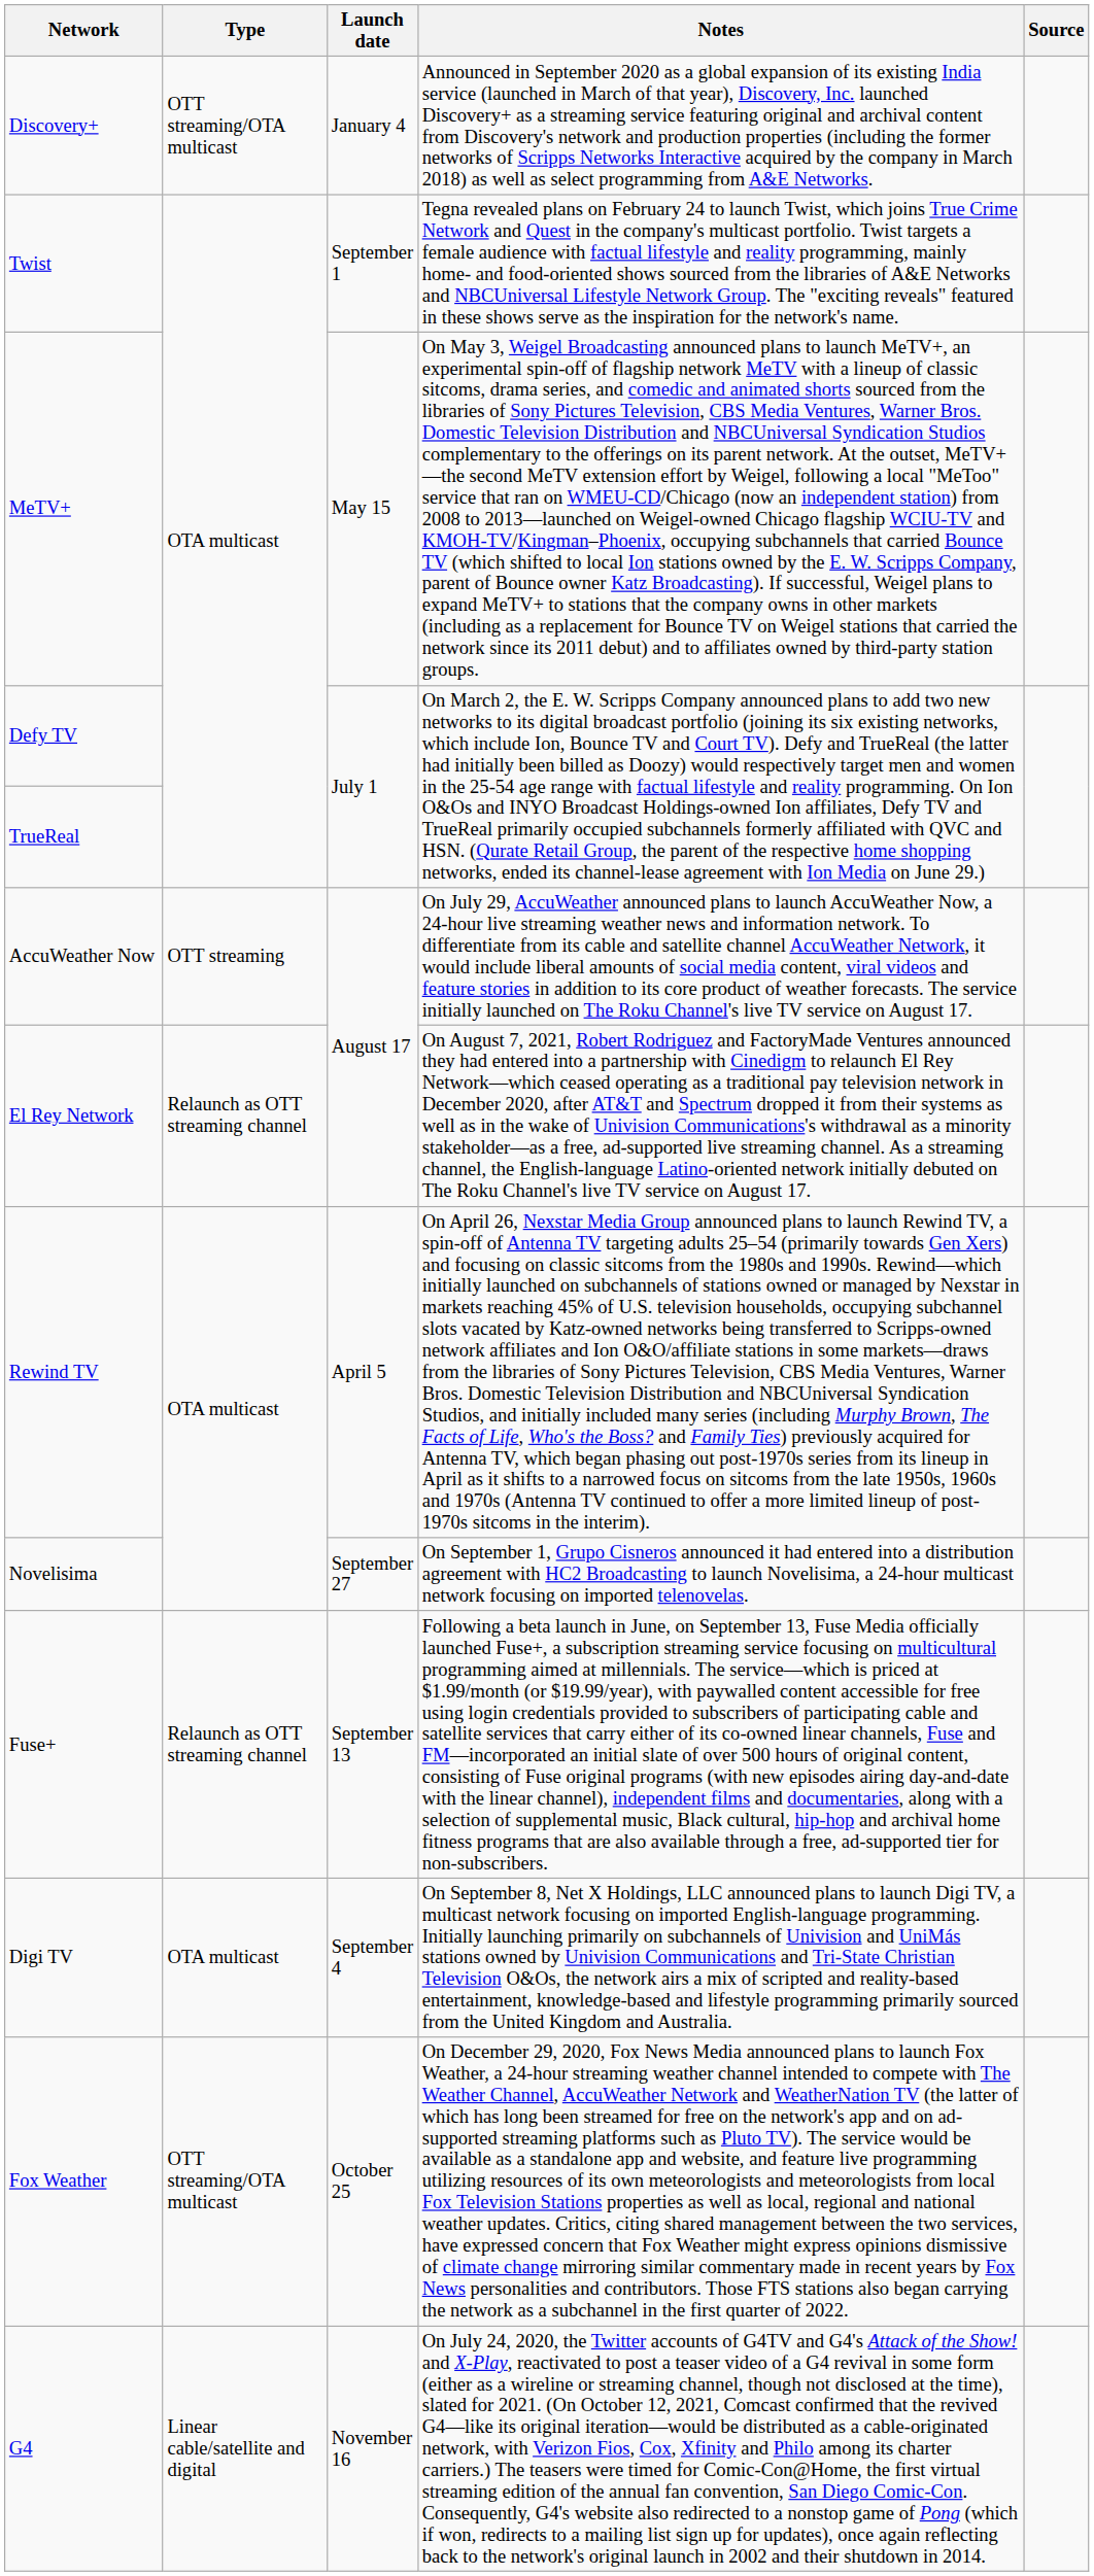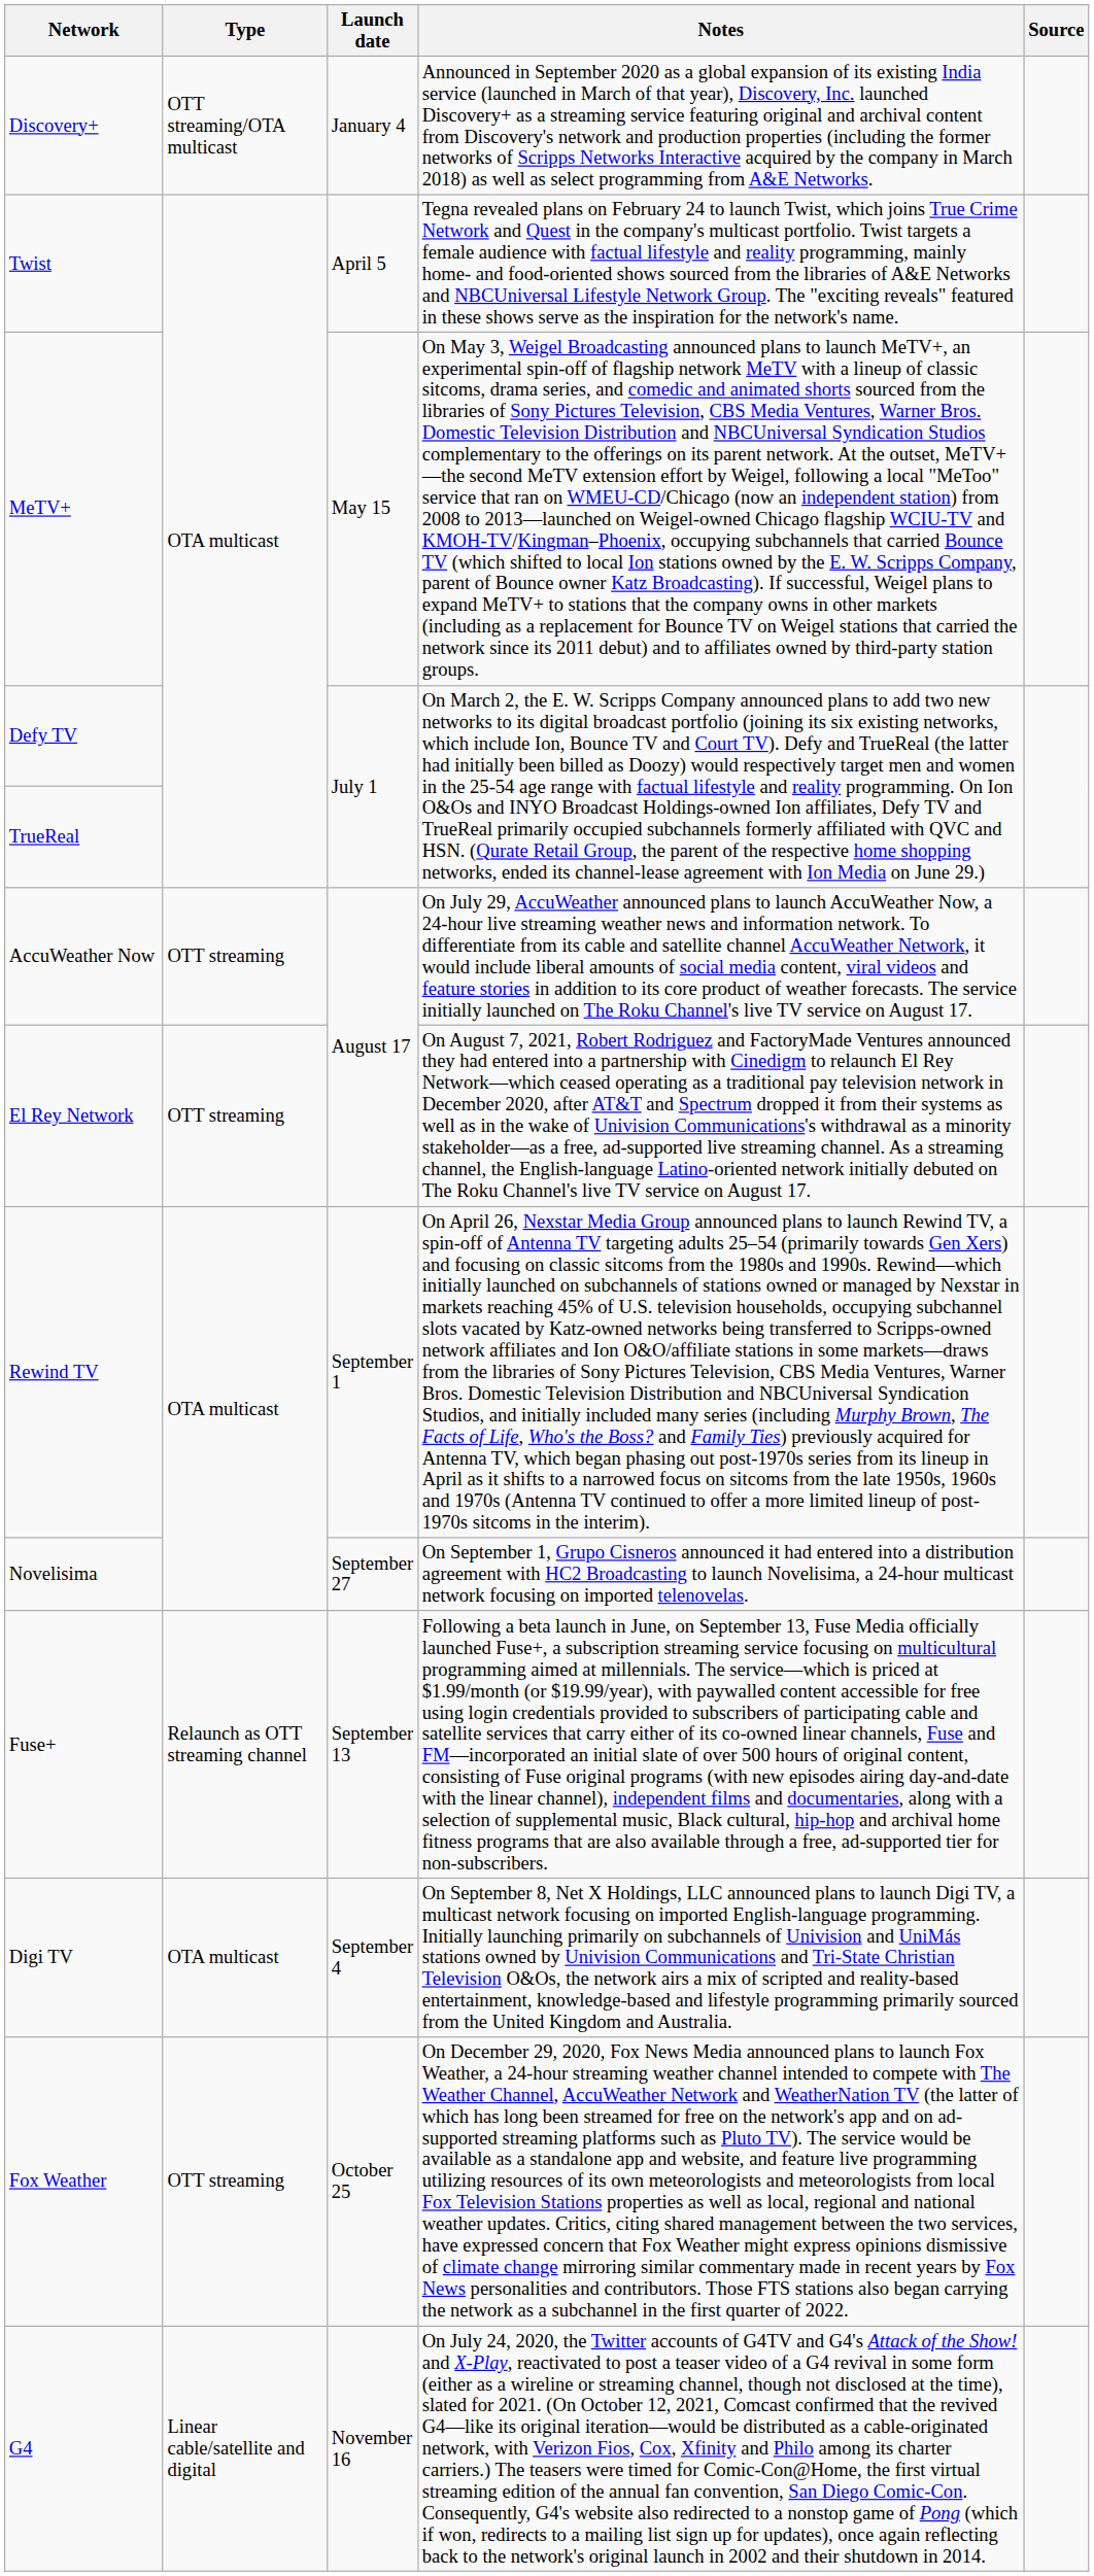 <table class="wikitable">
 <tr>
 <th style="text-align:center; width:125px;">Network</th>
 <th style="text-align:center; width:130px;">Type</th>
 <th style="text-align:center; width:60px;">Launch date</th>
 <th style="text-align:center; width:500px;">Notes</th>
 <th style="text-align:center; width:30px;">Source</th>
 </tr>
 <tr>
 <td><a href='#'>Discovery+</a></td>
 <td>OTT streaming/OTA multicast</td>
 <td>January 4</td>
 <td>Announced in September 2020 as a global expansion of its existing <a href='#'>India</a> service (launched in March of that year), <a href='#'>Discovery, Inc.</a> launched Discovery+ as a streaming service featuring original and archival content from Discovery's network and production properties (including the former networks of <a href='#'>Scripps Networks Interactive</a> acquired by the company in March 2018) as well as select programming from <a href='#'>A&E Networks</a>.</td>
 <td></td>
 </tr>
 <tr>
 <td><a href='#'>Twist</a></td>
 <td rowspan=4>OTA multicast</td>
-<td>September 1</td>
+<td>April 5</td>
 <td>Tegna revealed plans on February 24 to launch Twist, which joins <a href='#'>True Crime Network</a> and <a href='#'>Quest</a> in the company's multicast portfolio. Twist targets a female audience with <a href='#'>factual lifestyle</a> and <a href='#'>reality</a> programming, mainly home- and food-oriented shows sourced from the libraries of A&E Networks and <a href='#'>NBCUniversal Lifestyle Network Group</a>. The "exciting reveals" featured in these shows serve as the inspiration for the network's name.</td>
 <td></td>
 </tr>
 <tr>
 <td><a href='#'>MeTV+</a></td>
 <td>May 15</td>
 <td>On May 3, <a href='#'>Weigel Broadcasting</a> announced plans to launch MeTV+, an experimental spin-off of flagship network <a href='#'>MeTV</a> with a lineup of classic sitcoms, drama series, and <a href='#'>comedic and animated shorts</a> sourced from the libraries of <a href='#'>Sony Pictures Television</a>, <a href='#'>CBS Media Ventures</a>, <a href='#'>Warner Bros. Domestic Television Distribution</a> and <a href='#'>NBCUniversal Syndication Studios</a> complementary to the offerings on its parent network. At the outset, MeTV+—the second MeTV extension effort by Weigel, following a local "MeToo" service that ran on <a href='#'>WMEU-CD</a>/Chicago (now an <a href='#'>independent station</a>) from 2008 to 2013—launched on Weigel-owned Chicago flagship <a href='#'>WCIU-TV</a> and <a href='#'>KMOH-TV</a>/<a href='#'>Kingman</a>–<a href='#'>Phoenix</a>, occupying subchannels that carried <a href='#'>Bounce TV</a> (which shifted to local <a href='#'>Ion</a> stations owned by the <a href='#'>E. W. Scripps Company</a>, parent of Bounce owner <a href='#'>Katz Broadcasting</a>). If successful, Weigel plans to expand MeTV+ to stations that the company owns in other markets (including as a replacement for Bounce TV on Weigel stations that carried the network since its 2011 debut) and to affiliates owned by third-party station groups.</td>
 <td></td>
 </tr>
 <tr>
 <td><a href='#'>Defy TV</a></td>
 <td rowspan=2>July 1</td>
 <td rowspan=2>On March 2, the E. W. Scripps Company announced plans to add two new networks to its digital broadcast portfolio (joining its six existing networks, which include Ion, Bounce TV and <a href='#'>Court TV</a>). Defy and TrueReal (the latter had initially been billed as Doozy) would respectively target men and women in the 25-54 age range with <a href='#'>factual lifestyle</a> and <a href='#'>reality</a> programming. On Ion O&Os and INYO Broadcast Holdings-owned Ion affiliates, Defy TV and TrueReal primarily occupied subchannels formerly affiliated with QVC and HSN. (<a href='#'>Qurate Retail Group</a>, the parent of the respective <a href='#'>home shopping</a> networks, ended its channel-lease agreement with <a href='#'>Ion Media</a> on June 29.)</td>
 <td rowspan=2></td>
 </tr>
 <tr>
 <td><a href='#'>TrueReal</a></td>
 </tr>
 <tr>
 <td>AccuWeather Now</td>
 <td>OTT streaming</td>
 <td rowspan="2">August 17</td>
 <td>On July 29, <a href='#'>AccuWeather</a> announced plans to launch AccuWeather Now, a 24-hour live streaming weather news and information network. To differentiate from its cable and satellite channel <a href='#'>AccuWeather Network</a>, it would include liberal amounts of <a href='#'>social media</a> content, <a href='#'>viral videos</a> and <a href='#'>feature stories</a> in addition to its core product of weather forecasts. The service initially launched on <a href='#'>The Roku Channel</a>'s live TV service on August 17.</td>
 <td></td>
 </tr>
 <tr>
 <td><a href='#'>El Rey Network</a></td>
-<td>Relaunch as OTT streaming channel<br></td>
+<td>OTT streaming</td>
 <td>On August 7, 2021, <a href='#'>Robert Rodriguez</a> and FactoryMade Ventures announced they had entered into a partnership with <a href='#'>Cinedigm</a> to relaunch El Rey Network—which ceased operating as a traditional pay television network in December 2020, after <a href='#'>AT&T</a> and <a href='#'>Spectrum</a> dropped it from their systems as well as in the wake of <a href='#'>Univision Communications</a>'s withdrawal as a minority stakeholder—as a free, ad-supported live streaming channel. As a streaming channel, the English-language <a href='#'>Latino</a>-oriented network initially debuted on The Roku Channel's live TV service on August 17.</td>
 <td></td>
 </tr>
 <tr>
 <td><a href='#'>Rewind TV</a></td>
 <td rowspan="2">OTA multicast</td>
-<td>April 5</td>
+<td>September 1</td>
 <td>On April 26, <a href='#'>Nexstar Media Group</a> announced plans to launch Rewind TV, a spin-off of <a href='#'>Antenna TV</a> targeting adults 25–54 (primarily towards <a href='#'>Gen Xers</a>) and focusing on classic sitcoms from the 1980s and 1990s. Rewind—which initially launched on subchannels of stations owned or managed by Nexstar in markets reaching 45% of U.S. television households, occupying subchannel slots vacated by Katz-owned networks being transferred to Scripps-owned network affiliates and Ion O&O/affiliate stations in some markets—draws from the libraries of Sony Pictures Television, CBS Media Ventures, Warner Bros. Domestic Television Distribution and NBCUniversal Syndication Studios, and initially included many series (including <em><a href='#'>Murphy Brown</a></em>, <em><a href='#'>The Facts of Life</a></em>, <em><a href='#'>Who's the Boss?</a></em> and <em><a href='#'>Family Ties</a></em>) previously acquired for Antenna TV, which began phasing out post-1970s series from its lineup in April as it shifts to a narrowed focus on sitcoms from the late 1950s, 1960s and 1970s (Antenna TV continued to offer a more limited lineup of post-1970s sitcoms in the interim).</td>
 <td></td>
 </tr>
 <tr>
 <td>Novelisima</td>
 <td>September 27</td>
 <td>On September 1, <a href='#'>Grupo Cisneros</a> announced it had entered into a distribution agreement with <a href='#'>HC2 Broadcasting</a> to launch Novelisima, a 24-hour multicast network focusing on imported <a href='#'>telenovelas</a>.</td>
 <td></td>
 </tr>
 <tr>
 <td>Fuse+</td>
 <td>Relaunch as OTT streaming channel<br></td>
 <td>September 13</td>
 <td>Following a beta launch in June, on September 13, Fuse Media officially launched Fuse+, a subscription streaming service focusing on <a href='#'>multicultural</a> programming aimed at millennials. The service—which is priced at $1.99/month (or $19.99/year), with paywalled content accessible for free using login credentials provided to subscribers of participating cable and satellite services that carry either of its co-owned linear channels, <a href='#'>Fuse</a> and <a href='#'>FM</a>—incorporated an initial slate of over 500 hours of original content, consisting of Fuse original programs (with new episodes airing day-and-date with the linear channel), <a href='#'>independent films</a> and <a href='#'>documentaries</a>, along with a selection of supplemental music, Black cultural, <a href='#'>hip-hop</a> and archival home fitness programs that are also available through a free, ad-supported tier for non-subscribers.</td>
 <td></td>
 </tr>
 <tr>
 <td>Digi TV</td>
 <td>OTA multicast</td>
 <td>September 4</td>
 <td>On September 8, Net X Holdings, LLC announced plans to launch Digi TV, a multicast network focusing on imported English-language programming. Initially launching primarily on subchannels of <a href='#'>Univision</a> and <a href='#'>UniMás</a> stations owned by <a href='#'>Univision Communications</a> and <a href='#'>Tri-State Christian Television</a> O&Os, the network airs a mix of scripted and reality-based entertainment, knowledge-based and lifestyle programming primarily sourced from the United Kingdom and Australia.</td>
 <td></td>
 </tr>
 <tr>
 <td><a href='#'>Fox Weather</a></td>
-<td>OTT streaming/OTA multicast</td>
+<td>OTT streaming</td>
 <td>October 25</td>
 <td>On December 29, 2020, Fox News Media announced plans to launch Fox Weather, a 24-hour streaming weather channel intended to compete with <a href='#'>The Weather Channel</a>, <a href='#'>AccuWeather Network</a> and <a href='#'>WeatherNation TV</a> (the latter of which has long been streamed for free on the network's app and on ad-supported streaming platforms such as <a href='#'>Pluto TV</a>). The service would be available as a standalone app and website, and feature live programming utilizing resources of its own meteorologists and meteorologists from local <a href='#'>Fox Television Stations</a> properties as well as local, regional and national weather updates. Critics, citing shared management between the two services, have expressed concern that Fox Weather might express opinions dismissive of <a href='#'>climate change</a> mirroring similar commentary made in recent years by <a href='#'>Fox News</a> personalities and contributors. Those FTS stations also began carrying the network as a subchannel in the first quarter of 2022.</td>
 <td><br></td>
 </tr>
 <tr>
 <td><a href='#'>G4</a></td>
 <td>Linear cable/satellite and digital</td>
 <td>November 16</td>
 <td>On July 24, 2020, the <a href='#'>Twitter</a> accounts of G4TV and G4's <em><a href='#'>Attack of the Show!</a></em> and <em><a href='#'>X-Play</a></em>, reactivated to post a teaser video of a G4 revival in some form (either as a wireline or streaming channel, though not disclosed at the time), slated for 2021. (On October 12, 2021, Comcast confirmed that the revived G4—like its original iteration—would be distributed as a cable-originated network, with <a href='#'>Verizon Fios</a>, <a href='#'>Cox</a>, <a href='#'>Xfinity</a> and <a href='#'>Philo</a> among its charter carriers.) The teasers were timed for Comic-Con@Home, the first virtual streaming edition of the annual fan convention, <a href='#'>San Diego Comic-Con</a>. Consequently, G4's website also redirected to a nonstop game of <em><a href='#'>Pong</a></em> (which if won, redirects to a mailing list sign up for updates), once again reflecting back to the network's original launch in 2002 and their shutdown in 2014.</td>
 <td><br></td>
 </tr>
 </table>
